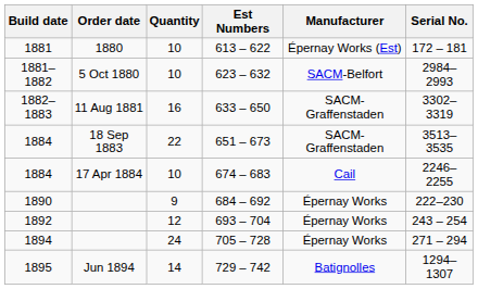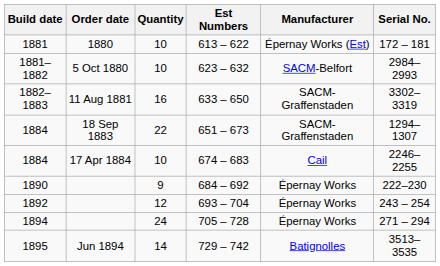 <table class="wikitable" style=text-align:center>
 <tr>
 <th>Build date</th>
 <th>Order date</th>
 <th>Quantity</th>
 <th>Est Numbers</th>
 <th>Manufacturer</th>
 <th>Serial No.</th>
 </tr>
 <tr>
 <td>1881</td>
 <td>1880</td>
 <td>10</td>
 <td>613 – 622</td>
 <td>Épernay Works (<a href='#'>Est</a>)</td>
 <td>172 – 181</td>
 </tr>
 <tr>
 <td>1881–1882</td>
 <td>5 Oct 1880</td>
 <td>10</td>
 <td>623 – 632</td>
 <td><a href='#'>SACM</a>-Belfort</td>
 <td>2984–2993</td>
 </tr>
 <tr>
 <td>1882–1883</td>
 <td>11 Aug 1881</td>
 <td>16</td>
 <td>633 – 650</td>
 <td>SACM-Graffenstaden</td>
 <td>3302–3319</td>
 </tr>
 <tr>
 <td>1884</td>
 <td>18 Sep 1883</td>
 <td>22</td>
 <td>651 – 673</td>
 <td>SACM-Graffenstaden</td>
-<td>3513–3535</td>
+<td>1294–1307</td>
 </tr>
 <tr>
 <td>1884</td>
 <td>17 Apr 1884</td>
 <td>10</td>
 <td>674 – 683</td>
 <td><a href='#'>Cail</a></td>
 <td>2246–2255</td>
 </tr>
 <tr>
 <td>1890</td>
 <td></td>
 <td>9</td>
 <td>684 – 692</td>
 <td>Épernay Works</td>
 <td>222–230</td>
 </tr>
 <tr>
 <td>1892</td>
 <td></td>
 <td>12</td>
 <td>693 – 704</td>
 <td>Épernay Works</td>
 <td>243 – 254</td>
 </tr>
 <tr>
 <td>1894</td>
 <td></td>
 <td>24</td>
 <td>705 – 728</td>
 <td>Épernay Works</td>
 <td>271 – 294</td>
 </tr>
 <tr>
 <td>1895</td>
 <td>Jun 1894</td>
 <td>14</td>
 <td>729 – 742</td>
 <td><a href='#'>Batignolles</a></td>
-<td>1294–1307</td>
+<td>3513–3535</td>
 </tr>
 </table>
